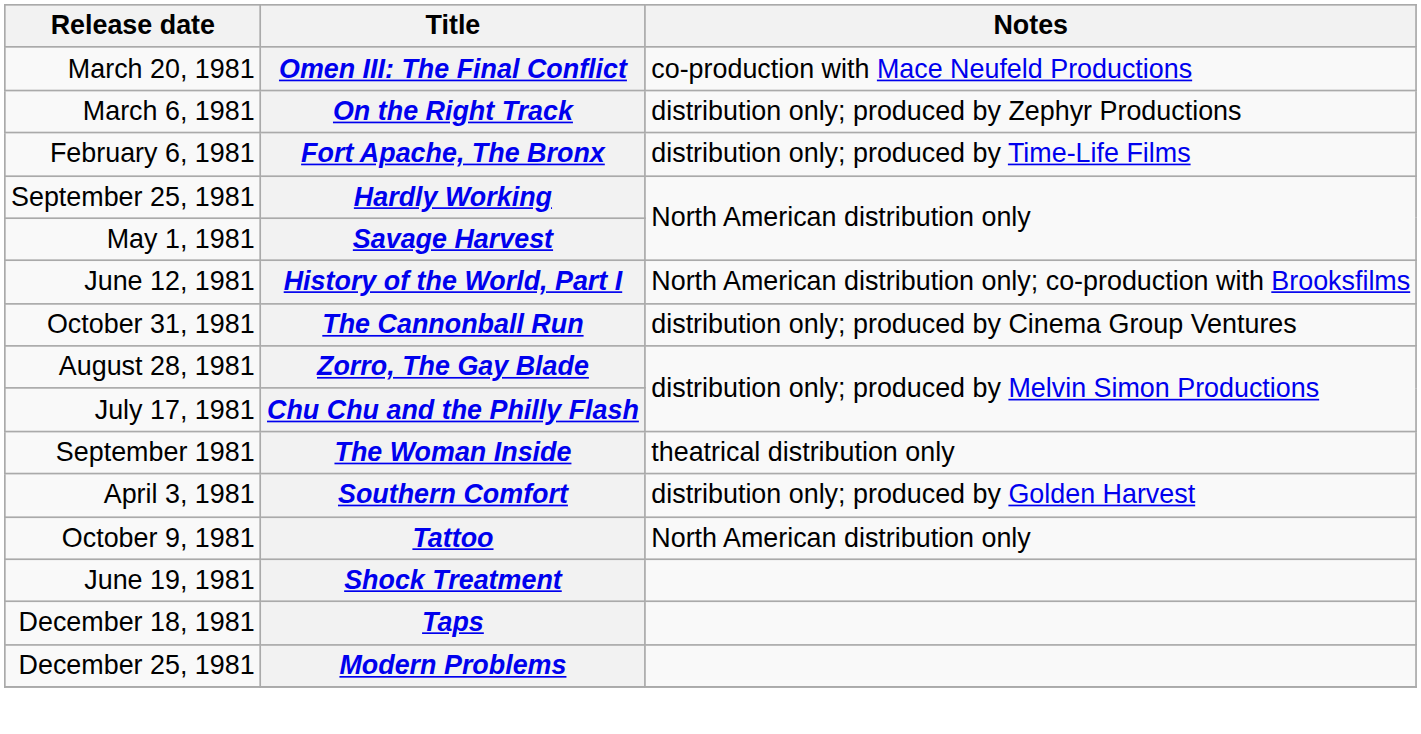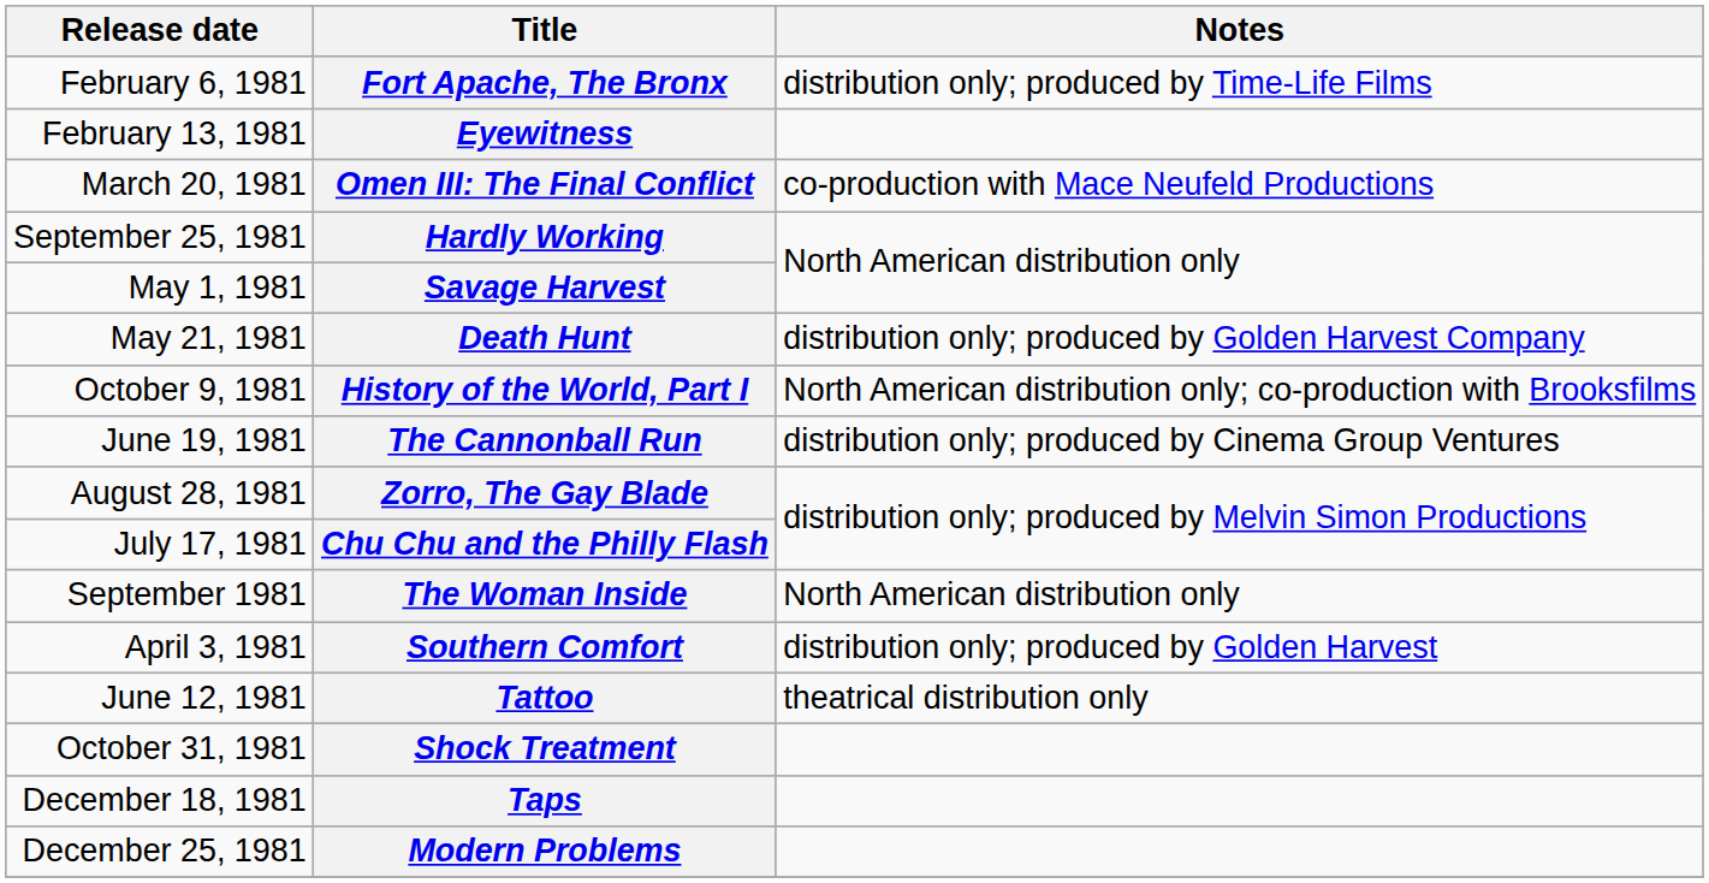 <table class="wikitable plainrowheaders sortable">
 <tr>
 <th scope="col">Release date</th>
 <th scope="col">Title</th>
 <th scope="col" class="unsortable">Notes</th>
 </tr>
 <tr>
+<td style="text-align:right;">February 6, 1981</td>
+<th scope="row"><em><a href='#'>Fort Apache, The Bronx</a></em></th>
+<td>distribution only; produced by <a href='#'>Time-Life Films</a></td>
+</tr>
+<tr>
+<td style="text-align:right;">February 13, 1981</td>
+<th scope="row"><em><a href='#'>Eyewitness</a></em></th>
+<td></td>
+</tr>
+<tr>
 <td style="text-align:right;">March 20, 1981</td>
 <th scope="row"><em><a href='#'>Omen III: The Final Conflict</a></em></th>
 <td>co-production with <a href='#'>Mace Neufeld Productions</a></td>
-</tr>
-<tr>
-<td style="text-align:right;">March 6, 1981</td>
-<th scope="row"><em><a href='#'>On the Right Track</a></em></th>
-<td>distribution only; produced by Zephyr Productions</td>
-</tr>
-<tr>
-<td style="text-align:right;">February 6, 1981</td>
-<th scope="row"><em><a href='#'>Fort Apache, The Bronx</a></em></th>
-<td>distribution only; produced by <a href='#'>Time-Life Films</a></td>
 </tr>
 <tr>
 <td style="text-align:right;">September 25, 1981</td>
 <th scope="row"><em><a href='#'>Hardly Working</a></em></th>
 <td rowspan="2">North American distribution only</td>
 </tr>
 <tr>
 <td style="text-align:right;">May 1, 1981</td>
 <th scope="row"><em><a href='#'>Savage Harvest</a></em></th>
 </tr>
 <tr>
-<td style="text-align:right;">June 12, 1981</td>
+<td style="text-align:right;">May 21, 1981</td>
+<th scope="row"><em><a href='#'>Death Hunt</a></em></th>
+<td>distribution only; produced by <a href='#'>Golden Harvest Company</a></td>
+</tr>
+<tr>
+<td style="text-align:right;">October 9, 1981</td>
 <th scope="row"><em><a href='#'>History of the World, Part I</a></em></th>
 <td>North American distribution only; co-production with <a href='#'>Brooksfilms</a></td>
 </tr>
 <tr>
-<td style="text-align:right;">October 31, 1981</td>
+<td style="text-align:right;">June 19, 1981</td>
 <th scope="row"><em><a href='#'>The Cannonball Run</a></em></th>
 <td>distribution only; produced by Cinema Group Ventures</td>
 </tr>
 <tr>
 <td style="text-align:right;">August 28, 1981</td>
 <th scope="row"><em><a href='#'>Zorro, The Gay Blade</a></em></th>
 <td rowspan="2">distribution only; produced by <a href='#'>Melvin Simon Productions</a></td>
 </tr>
 <tr>
 <td style="text-align:right;">July 17, 1981</td>
 <th scope="row"><em><a href='#'>Chu Chu and the Philly Flash</a></em></th>
 </tr>
 <tr>
 <td style="text-align:right;">September 1981</td>
 <th scope="row"><em><a href='#'>The Woman Inside</a></em></th>
-<td>theatrical distribution only</td>
+<td>North American distribution only</td>
 </tr>
 <tr>
 <td style="text-align:right;">April 3, 1981</td>
 <th scope="row"><em><a href='#'>Southern Comfort</a></em></th>
 <td>distribution only; produced by <a href='#'>Golden Harvest</a></td>
 </tr>
 <tr>
-<td style="text-align:right;">October 9, 1981</td>
+<td style="text-align:right;">June 12, 1981</td>
 <th scope="row"><em><a href='#'>Tattoo</a></em></th>
-<td>North American distribution only</td>
+<td>theatrical distribution only</td>
 </tr>
 <tr>
-<td style="text-align:right;">June 19, 1981</td>
+<td style="text-align:right;">October 31, 1981</td>
 <th scope="row"><em><a href='#'>Shock Treatment</a></em></th>
 <td></td>
 </tr>
 <tr>
 <td style="text-align:right;">December 18, 1981</td>
 <th scope="row"><em><a href='#'>Taps</a></em></th>
 <td></td>
 </tr>
 <tr>
 <td style="text-align:right;">December 25, 1981</td>
 <th scope="row"><em><a href='#'>Modern Problems</a></em></th>
 <td></td>
 </tr>
 <tr>
 </tr>
 </table>
